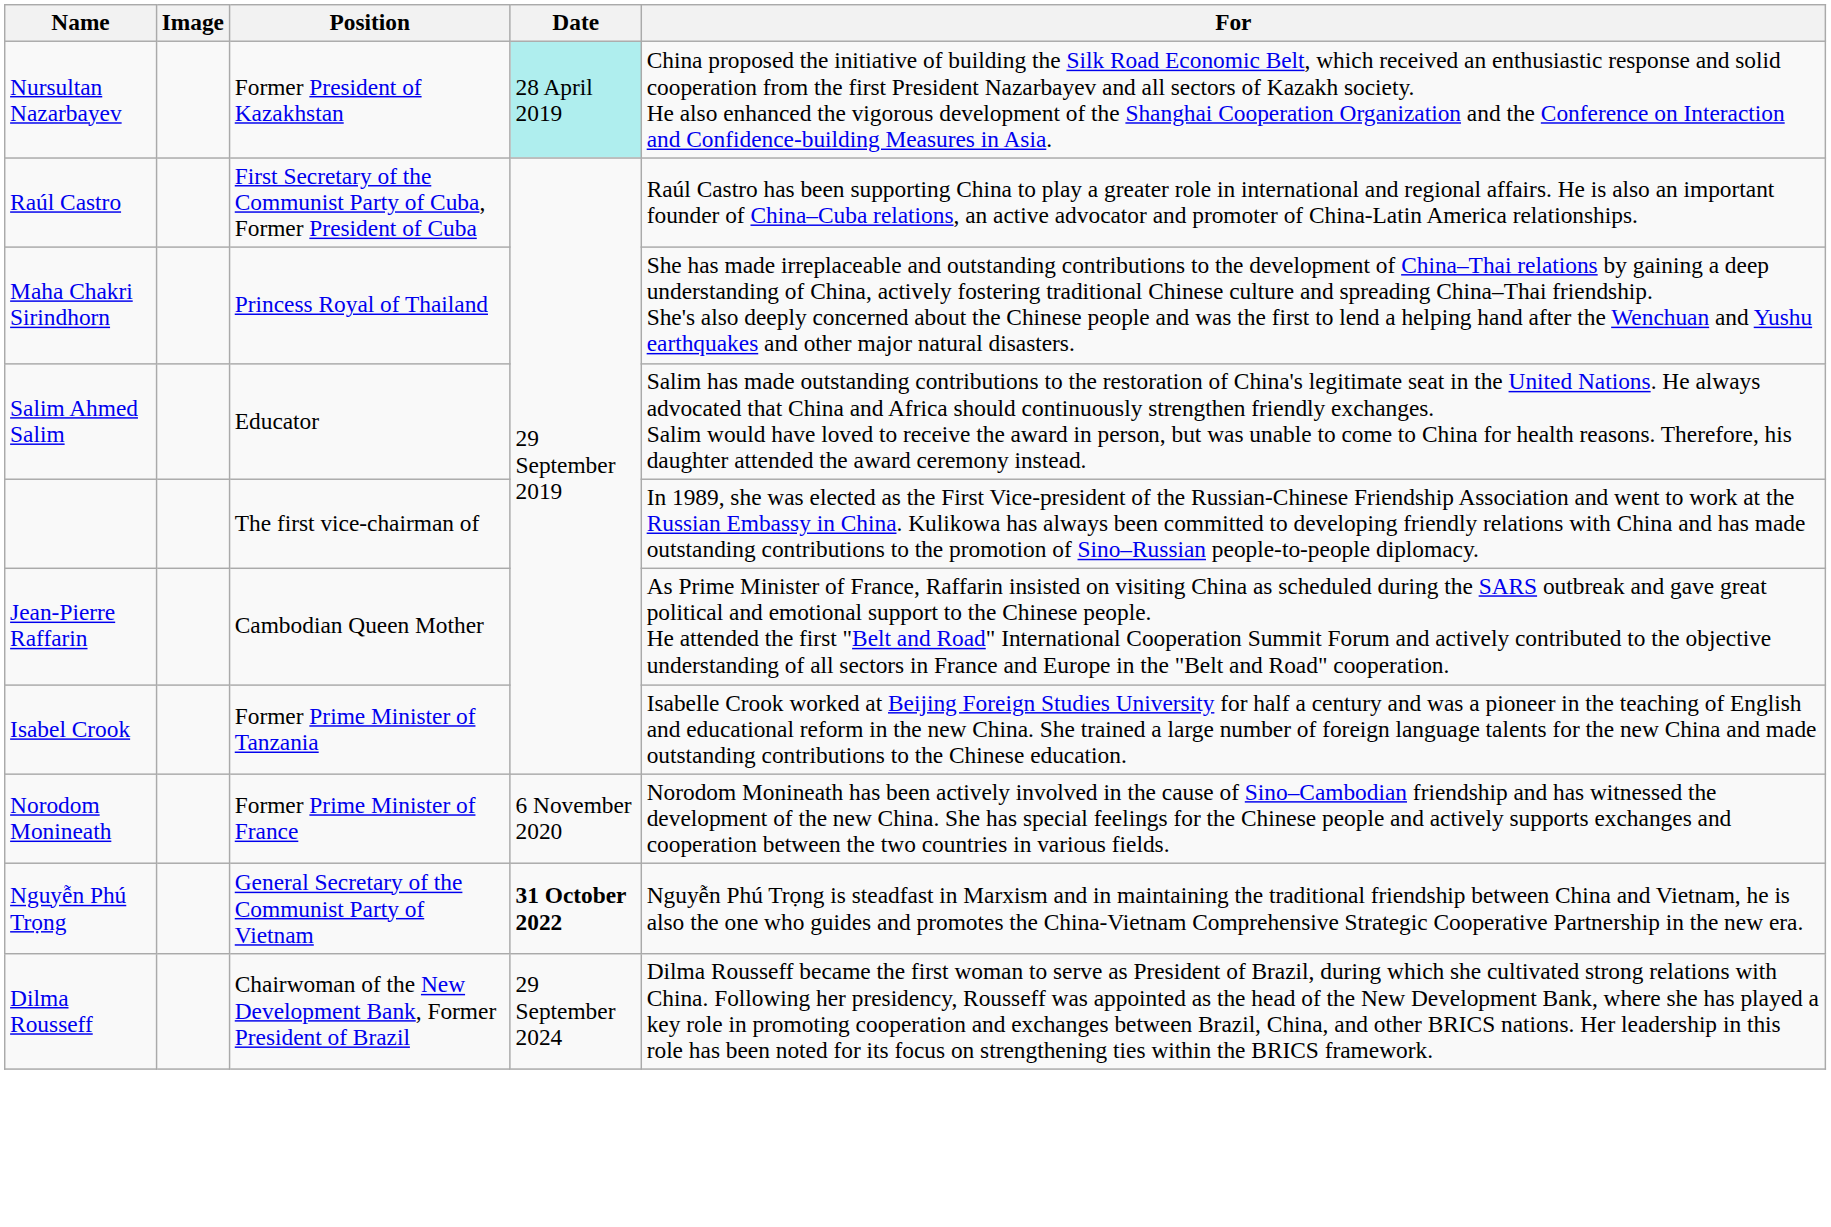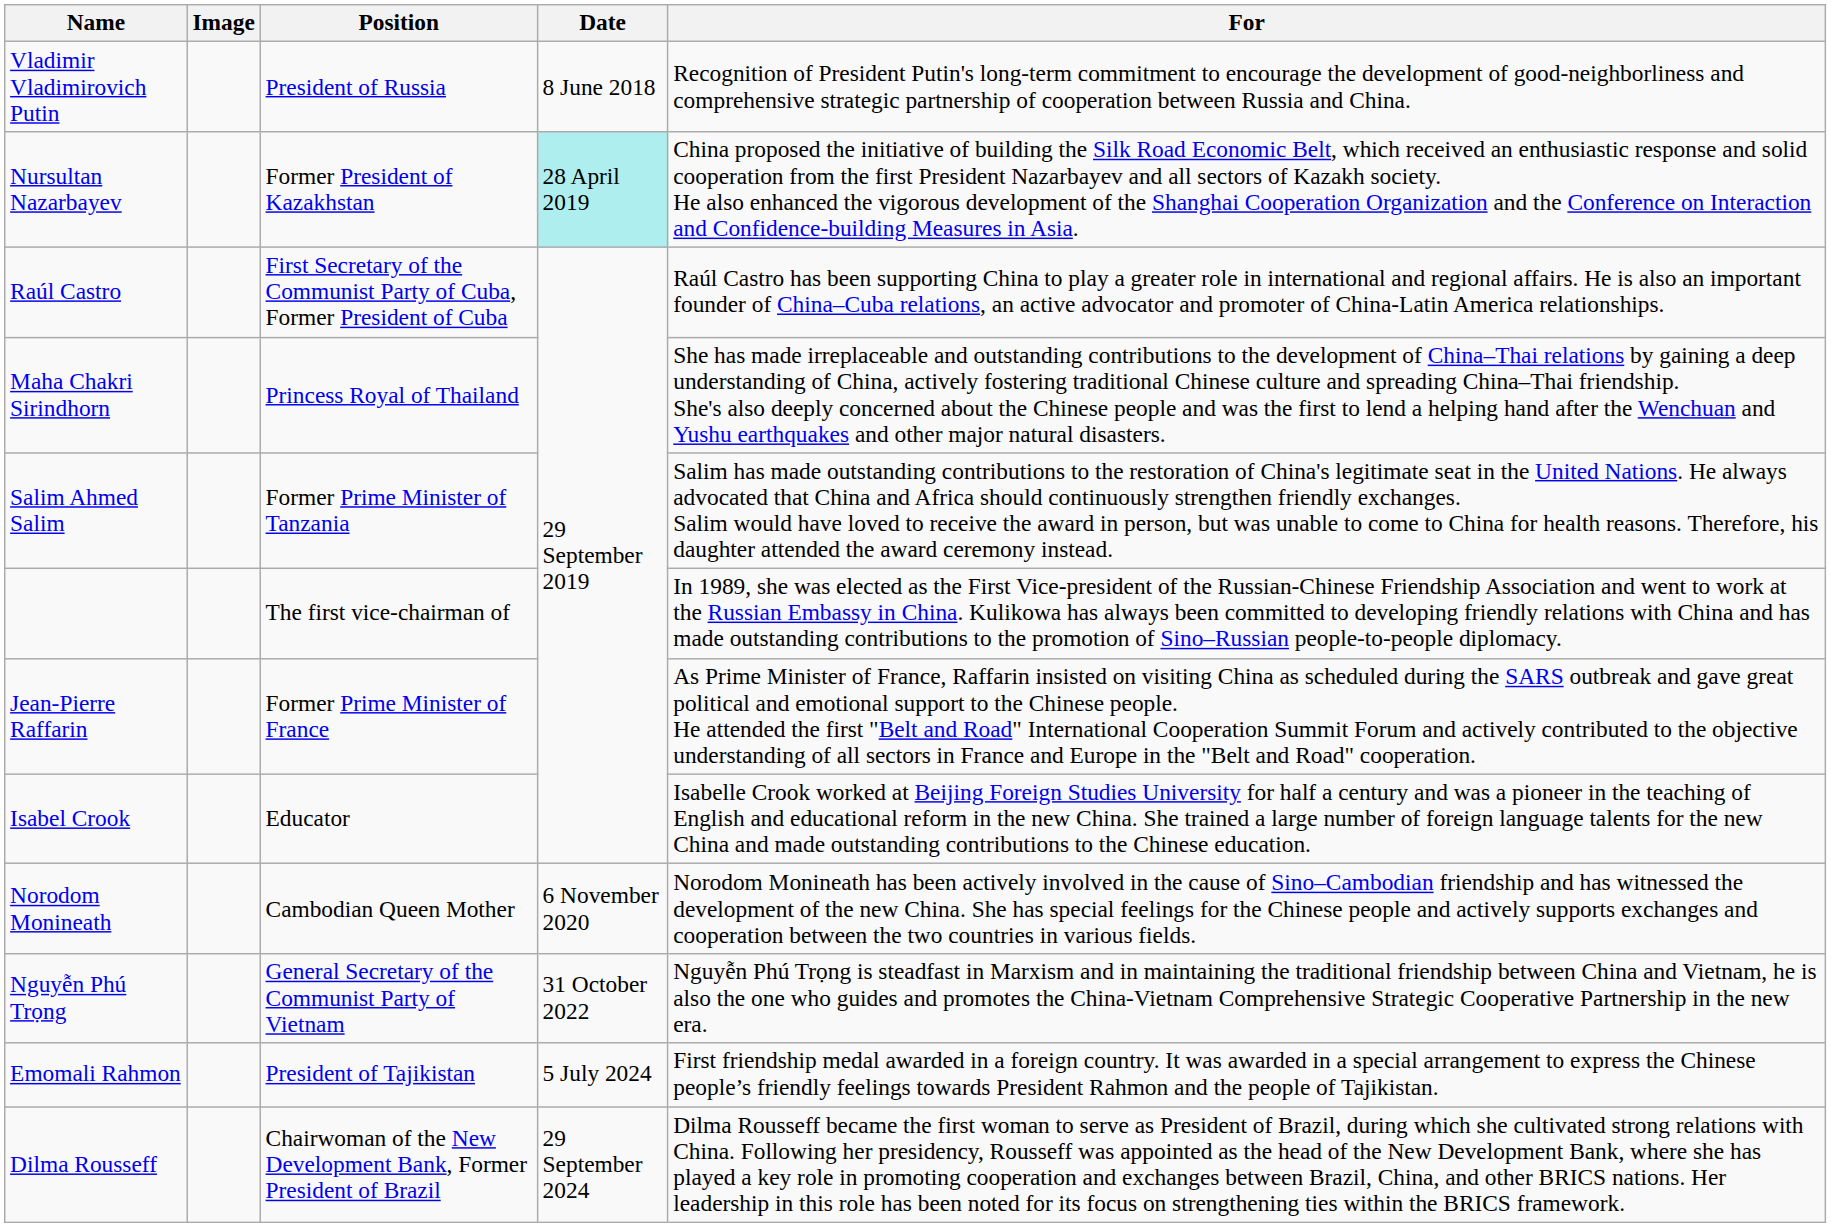 <table class="wikitable">
 <tr>
 <th>Name</th>
 <th>Image</th>
 <th>Position</th>
 <th>Date</th>
 <th>For</th>
+</tr>
+<tr>
+<td><a href='#'>Vladimir Vladimirovich Putin</a></td>
+<td></td>
+<td><a href='#'>President of Russia</a></td>
+<td>8 June 2018</td>
+<td>Recognition of President Putin's long-term commitment to encourage the development of good-neighborliness and comprehensive strategic partnership of cooperation between Russia and China.</td>
 </tr>
 <tr>
 <td><a href='#'>Nursultan Nazarbayev</a></td>
 <td></td>
 <td>Former <a href='#'>President of Kazakhstan</a></td>
 <td style="background: paleturquoise;">28 April 2019</td>
 <td>China proposed the initiative of building the <a href='#'>Silk Road Economic Belt</a>, which received an enthusiastic response and solid cooperation from the first President Nazarbayev and all sectors of Kazakh society.<br>He also enhanced the vigorous development of the <a href='#'>Shanghai Cooperation Organization</a> and the <a href='#'>Conference on Interaction and Confidence-building Measures in Asia</a>.</td>
 </tr>
 <tr>
 <td><a href='#'>Raúl Castro</a></td>
 <td></td>
 <td><a href='#'>First Secretary of the Communist Party of Cuba</a>, Former <a href='#'>President of Cuba</a></td>
 <td rowspan="6">29 September 2019</td>
 <td>Raúl Castro has been supporting China to play a greater role in international and regional affairs. He is also an important founder of <a href='#'>China–Cuba relations</a>, an active advocator and promoter of China-Latin America relationships.</td>
 </tr>
 <tr>
 <td><a href='#'>Maha Chakri Sirindhorn</a></td>
 <td></td>
 <td><a href='#'>Princess Royal of Thailand</a></td>
 <td>She has made irreplaceable and outstanding contributions to the development of <a href='#'>China–Thai relations</a> by gaining a deep understanding of China, actively fostering traditional Chinese culture and spreading China–Thai friendship.<br>She's also deeply concerned about the Chinese people and was the first to lend a helping hand after the <a href='#'>Wenchuan</a> and <a href='#'>Yushu earthquakes</a> and other major natural disasters.</td>
 </tr>
 <tr>
 <td><a href='#'>Salim Ahmed Salim</a></td>
 <td></td>
-<td>Educator</td>
+<td>Former <a href='#'>Prime Minister of Tanzania</a></td>
 <td>Salim has made outstanding contributions to the restoration of China's legitimate seat in the <a href='#'>United Nations</a>. He always advocated that China and Africa should continuously strengthen friendly exchanges.<br>Salim would have loved to receive the award in person, but was unable to come to China for health reasons. Therefore, his daughter attended the award ceremony instead.</td>
 </tr>
 <tr>
 <td></td>
 <td></td>
 <td>The first vice-chairman of </td>
 <td>In 1989, she was elected as the First Vice-president of the Russian-Chinese Friendship Association and went to work at the <a href='#'>Russian Embassy in China</a>. Kulikowa has always been committed to developing friendly relations with China and has made outstanding contributions to the promotion of <a href='#'>Sino–Russian</a> people-to-people diplomacy.</td>
 </tr>
 <tr>
 <td><a href='#'>Jean-Pierre Raffarin</a></td>
 <td></td>
-<td>Cambodian Queen Mother</td>
+<td>Former <a href='#'>Prime Minister of France</a></td>
 <td>As Prime Minister of France, Raffarin insisted on visiting China as scheduled during the <a href='#'>SARS</a> outbreak and gave great political and emotional support to the Chinese people.<br>He attended the first "<a href='#'>Belt and Road</a>" International Cooperation Summit Forum and actively contributed to the objective understanding of all sectors in France and Europe in the "Belt and Road" cooperation.</td>
 </tr>
 <tr>
 <td><a href='#'>Isabel Crook</a></td>
 <td></td>
-<td>Former <a href='#'>Prime Minister of Tanzania</a></td>
+<td>Educator</td>
 <td>Isabelle Crook worked at <a href='#'>Beijing Foreign Studies University</a> for half a century and was a pioneer in the teaching of English and educational reform in the new China. She trained a large number of foreign language talents for the new China and made outstanding contributions to the Chinese education.</td>
 </tr>
 <tr>
 <td><a href='#'>Norodom Monineath</a></td>
 <td></td>
-<td>Former <a href='#'>Prime Minister of France</a></td>
+<td>Cambodian Queen Mother</td>
 <td>6 November 2020</td>
 <td>Norodom Monineath has been actively involved in the cause of <a href='#'>Sino–Cambodian</a> friendship and has witnessed the development of the new China. She has special feelings for the Chinese people and actively supports exchanges and cooperation between the two countries in various fields.</td>
 </tr>
 <tr>
 <td><a href='#'>Nguyễn Phú Trọng</a></td>
 <td></td>
 <td><a href='#'>General Secretary of the Communist Party of Vietnam</a></td>
-<td><strong>31 October 2022</strong></td>
+<td>31 October 2022</td>
 <td>Nguyễn Phú Trọng is steadfast in Marxism and in maintaining the traditional friendship between China and Vietnam, he is also the one who guides and promotes the China-Vietnam Comprehensive Strategic Cooperative Partnership in the new era.</td>
+</tr>
+<tr>
+<td><a href='#'>Emomali Rahmon</a></td>
+<td></td>
+<td><a href='#'>President of Tajikistan</a></td>
+<td>5 July 2024</td>
+<td>First friendship medal awarded in a foreign country. It was awarded in a special arrangement to express the Chinese people’s friendly feelings towards President Rahmon and the people of Tajikistan.</td>
 </tr>
 <tr>
 <td><a href='#'>Dilma Rousseff</a></td>
 <td></td>
 <td>Chairwoman of the <a href='#'>New Development Bank</a>, Former <a href='#'>President of Brazil</a></td>
 <td>29 September 2024</td>
 <td>Dilma Rousseff became the first woman to serve as President of Brazil, during which she cultivated strong relations with China. Following her presidency, Rousseff was appointed as the head of the New Development Bank, where she has played a key role in promoting cooperation and exchanges between Brazil, China, and other BRICS nations. Her leadership in this role has been noted for its focus on strengthening ties within the BRICS framework.</td>
 </tr>
 </table>
